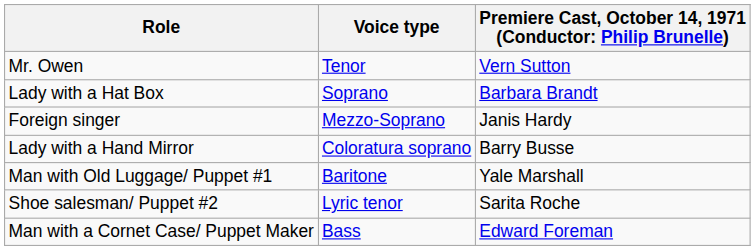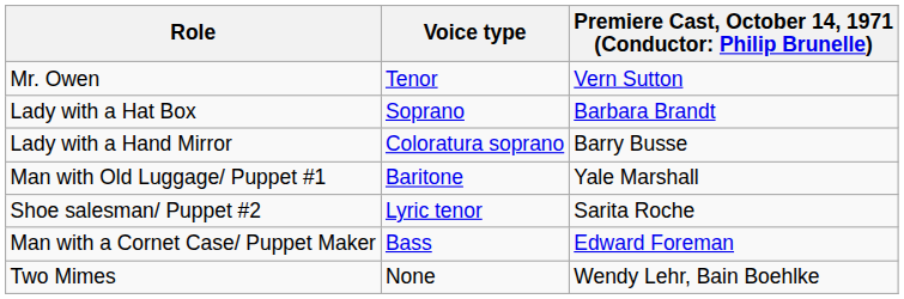 <table class="wikitable">
 <tr>
 <th>Role</th>
 <th>Voice type</th>
 <th>Premiere Cast, October 14, 1971<br>(Conductor: <a href='#'>Philip Brunelle</a>)</th>
 </tr>
 <tr>
 <td>Mr. Owen</td>
 <td><a href='#'>Tenor</a></td>
 <td><a href='#'>Vern Sutton</a></td>
 </tr>
 <tr>
 <td>Lady with a Hat Box</td>
 <td><a href='#'>Soprano</a></td>
 <td><a href='#'>Barbara Brandt</a></td>
-</tr>
-<tr>
-<td>Foreign singer</td>
-<td><a href='#'>Mezzo-Soprano</a></td>
-<td>Janis Hardy</td>
 </tr>
 <tr>
 <td>Lady with a Hand Mirror</td>
 <td><a href='#'>Coloratura soprano</a></td>
 <td>Barry Busse</td>
 </tr>
 <tr>
 <td>Man with Old Luggage/ Puppet #1</td>
 <td><a href='#'>Baritone</a></td>
 <td>Yale Marshall</td>
 </tr>
 <tr>
 <td>Shoe salesman/ Puppet #2</td>
 <td><a href='#'>Lyric tenor</a></td>
 <td>Sarita Roche</td>
 </tr>
 <tr>
 <td>Man with a Cornet Case/ Puppet Maker</td>
 <td><a href='#'>Bass</a></td>
 <td><a href='#'>Edward Foreman</a></td>
 </tr>
+<tr>
+<td>Two Mimes</td>
+<td>None</td>
+<td>Wendy Lehr, Bain Boehlke</td>
+</tr>
 </table>
